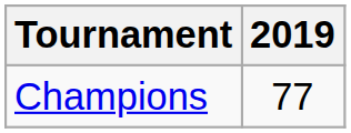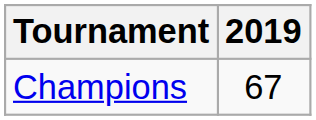 <table class="wikitable" style="text-align:center;">
 <tr>
 <th>Tournament</th>
 <th>2019</th>
 </tr>
 <tr>
 <td align="left"><a href='#'>Champions</a></td>
-<td>77</td>
+<td>67</td>
 </tr>
 </table>
